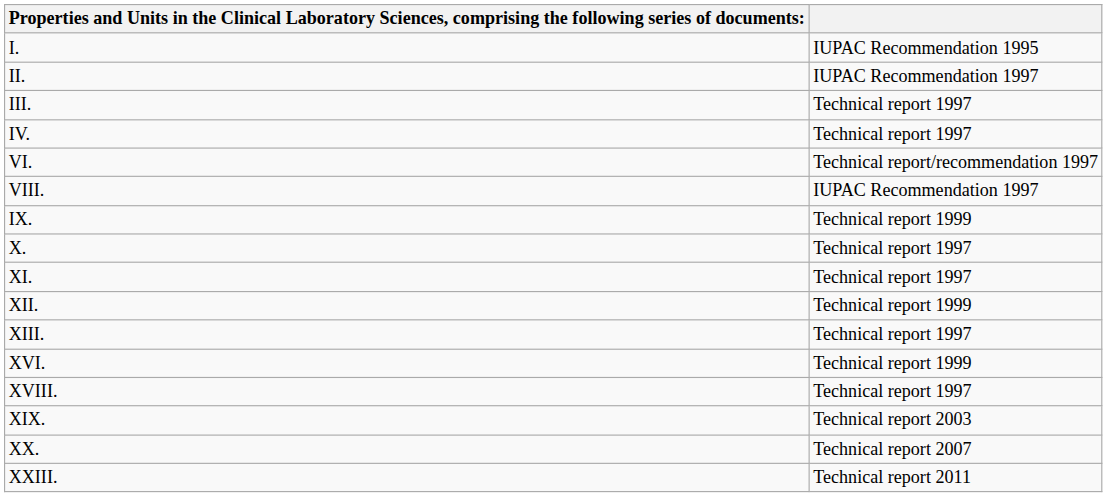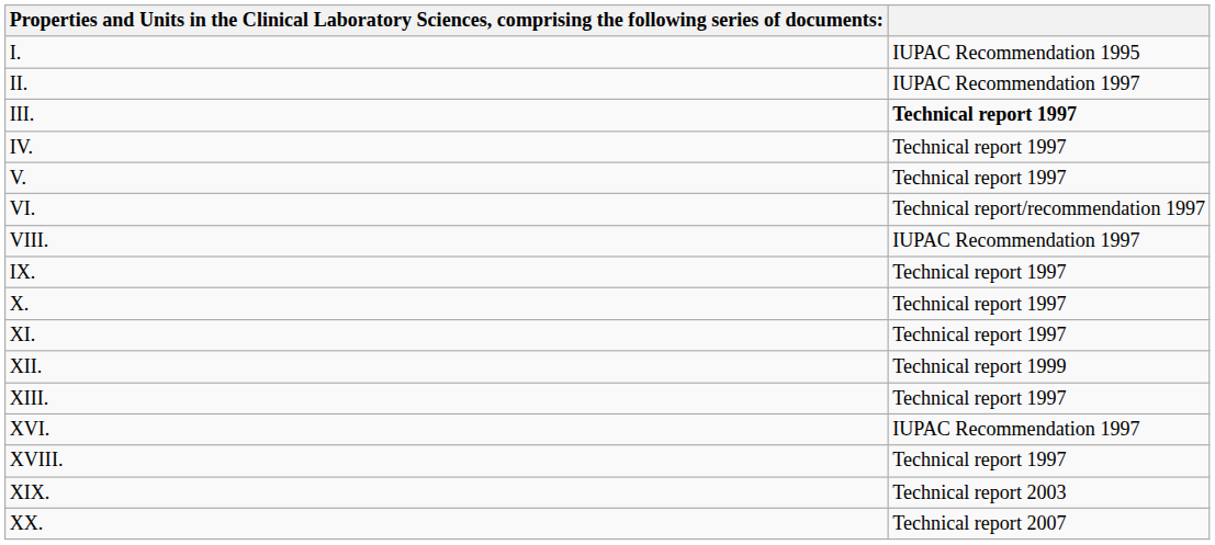 <table class="wikitable">
 <tr>
 <th>Properties and Units in the Clinical Laboratory Sciences, comprising the following series of documents:</th>
 <th></th>
 </tr>
 <tr>
 <td>I.	</td>
 <td>IUPAC Recommendation 1995</td>
 </tr>
 <tr>
 <td>II.	</td>
 <td>IUPAC Recommendation 1997</td>
 </tr>
 <tr>
 <td>III.	</td>
+<td><strong>Technical report 1997</strong></td>
+</tr>
+<tr>
+<td>IV.	</td>
 <td>Technical report 1997</td>
 </tr>
 <tr>
-<td>IV.	</td>
+<td>V.	</td>
 <td>Technical report 1997</td>
 </tr>
 <tr>
 <td>VI.	</td>
 <td>Technical report/recommendation 1997</td>
 </tr>
 <tr>
 <td>VIII.	</td>
 <td>IUPAC Recommendation 1997</td>
 </tr>
 <tr>
 <td>IX.	</td>
-<td>Technical report 1999</td>
+<td>Technical report 1997</td>
 </tr>
 <tr>
 <td>X.	</td>
 <td>Technical report 1997</td>
 </tr>
 <tr>
 <td>XI.	</td>
 <td>Technical report 1997</td>
 </tr>
 <tr>
 <td>XII.	</td>
 <td>Technical report 1999</td>
 </tr>
 <tr>
 <td>XIII.	</td>
 <td>Technical report 1997</td>
 </tr>
 <tr>
 <td>XVI.	</td>
-<td>Technical report 1999</td>
+<td>IUPAC Recommendation 1997</td>
 </tr>
 <tr>
 <td>XVIII.	</td>
 <td>Technical report 1997</td>
 </tr>
 <tr>
 <td>XIX.	</td>
 <td>Technical report 2003</td>
 </tr>
 <tr>
 <td>XX.	</td>
 <td>Technical report 2007</td>
 </tr>
-<tr>
-<td>XXIII.	</td>
-<td>Technical report 2011</td>
-</tr>
 </table>
